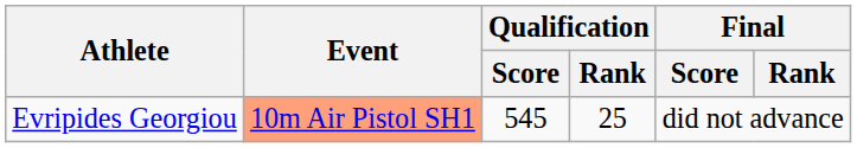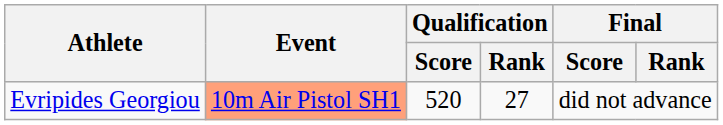 <table class=wikitable>
 <tr>
 <th rowspan="2">Athlete</th>
 <th rowspan="2">Event</th>
 <th colspan="2">Qualification</th>
 <th colspan="2">Final</th>
 </tr>
 <tr>
 <th>Score</th>
 <th>Rank</th>
 <th>Score</th>
 <th>Rank</th>
 </tr>
 <tr align=center>
 <td align=left><a href='#'>Evripides Georgiou</a></td>
 <td align=left style="background: lightsalmon;"><a href='#'>10m Air Pistol SH1</a></td>
-<td>545</td>
-<td>25</td>
+<td>520</td>
+<td>27</td>
 <td colspan=2>did not advance</td>
 </tr>
 </table>
